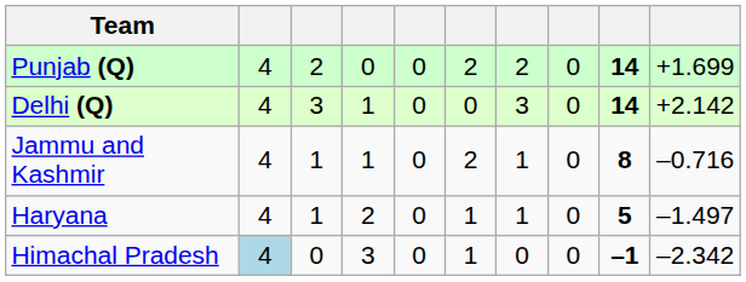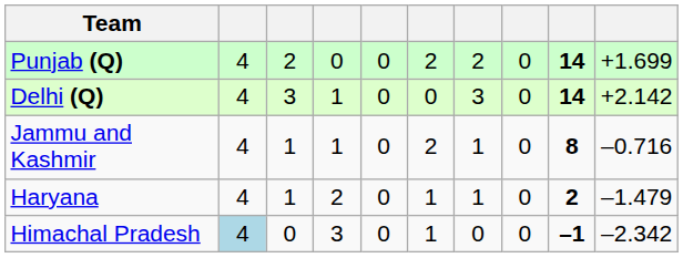 <table class="wikitable" style="text-align:center">
 <tr>
 <th style="width:140px;">Team</th>
 <th style="width:25px;"></th>
 <th style="width:25px;"></th>
 <th style="width:25px;"></th>
 <th style="width:25px;"></th>
 <th style="width:25px;"></th>
 <th style="width:25px;"></th>
 <th style="width:25px;"></th>
 <th style="width:25px;"></th>
 <th style="width:40px;"></th>
 </tr>
 <tr style="background:#cfc;">
 <td style="text-align:left"><a href='#'>Punjab</a> <strong>(Q)</strong></td>
 <td>4</td>
 <td>2</td>
 <td>0</td>
 <td>0</td>
 <td>2</td>
 <td>2</td>
 <td>0</td>
 <td><strong>14</strong></td>
 <td>+1.699</td>
 </tr>
 <tr style="background:#dfc;">
 <td style="text-align:left"><a href='#'>Delhi</a> <strong>(Q)</strong></td>
 <td>4</td>
 <td>3</td>
 <td>1</td>
 <td>0</td>
 <td>0</td>
 <td>3</td>
 <td>0</td>
 <td><strong>14</strong></td>
 <td>+2.142</td>
 </tr>
 <tr>
 <td style="text-align:left"><a href='#'>Jammu and Kashmir</a></td>
 <td>4</td>
 <td>1</td>
 <td>1</td>
 <td>0</td>
 <td>2</td>
 <td>1</td>
 <td>0</td>
 <td><strong>8</strong></td>
 <td>–0.716</td>
 </tr>
 <tr>
 <td style="text-align:left"><a href='#'>Haryana</a></td>
 <td>4</td>
 <td>1</td>
 <td>2</td>
 <td>0</td>
 <td>1</td>
 <td>1</td>
 <td>0</td>
-<td><strong>5</strong></td>
-<td>–1.497</td>
+<td><strong>2</strong></td>
+<td>–1.479</td>
 </tr>
 <tr>
 <td style="text-align:left"><a href='#'>Himachal Pradesh</a></td>
 <td style="background: lightblue;">4</td>
 <td>0</td>
 <td>3</td>
 <td>0</td>
 <td>1</td>
 <td>0</td>
 <td>0</td>
 <td><strong>–1</strong></td>
 <td>–2.342</td>
 </tr>
 </table>
